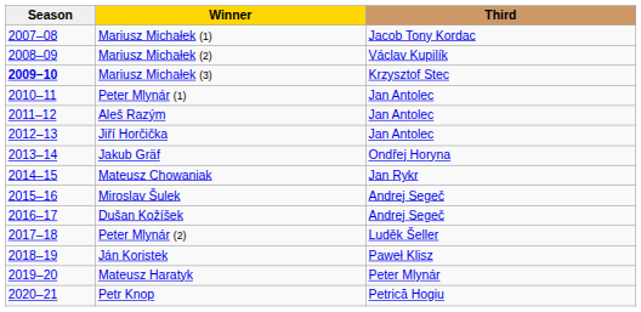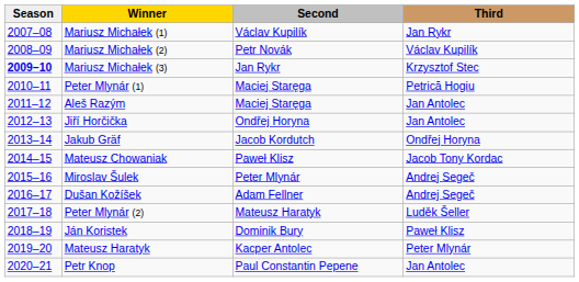 <table class="wikitable sortable" width="800">
 <tr>
 <th style="width:10%; background:#efefef;">Season</th>
 <th style="width:30%; background:gold">Winner</th>
+<th style="width:30%; background:silver">Second</th>
 <th style="width:30%; background:#CC9966">Third</th>
 </tr>
 <tr>
 <td><a href='#'>2007–08</a></td>
 <td> <a href='#'>Mariusz Michałek</a> <small>(1)</small></td>
-<td> <a href='#'>Jacob Tony Kordac</a></td>
+<td> <a href='#'>Václav Kupilík</a></td>
+<td> <a href='#'>Jan Rykr</a></td>
 </tr>
 <tr>
 <td><a href='#'>2008–09</a></td>
 <td> <a href='#'>Mariusz Michałek</a> <small>(2)</small></td>
+<td> <a href='#'>Petr Novák</a></td>
 <td> <a href='#'>Václav Kupilík</a></td>
 </tr>
 <tr>
 <td><strong><a href='#'>2009–10</a></strong></td>
 <td> <a href='#'>Mariusz Michałek</a> <small>(3)</small></td>
+<td> <a href='#'>Jan Rykr</a></td>
 <td> <a href='#'>Krzysztof Stec</a></td>
 </tr>
 <tr>
 <td><a href='#'>2010–11</a></td>
 <td> <a href='#'>Peter Mlynár</a> <small>(1)</small></td>
-<td> <a href='#'>Jan Antolec</a></td>
+<td> <a href='#'>Maciej Staręga</a></td>
+<td> <a href='#'>Petrică Hogiu</a></td>
 </tr>
 <tr>
 <td><a href='#'>2011–12</a></td>
 <td> <a href='#'>Aleš Razým</a></td>
+<td> <a href='#'>Maciej Staręga</a></td>
 <td> <a href='#'>Jan Antolec</a></td>
 </tr>
 <tr>
 <td><a href='#'>2012–13</a></td>
 <td> <a href='#'>Jiří Horčička</a></td>
+<td> <a href='#'>Ondřej Horyna</a></td>
 <td> <a href='#'>Jan Antolec</a></td>
 </tr>
 <tr>
 <td><a href='#'>2013–14</a></td>
 <td> <a href='#'>Jakub Gräf</a></td>
+<td> <a href='#'>Jacob Kordutch</a></td>
 <td> <a href='#'>Ondřej Horyna</a></td>
 </tr>
 <tr>
 <td><a href='#'>2014–15</a></td>
 <td> <a href='#'>Mateusz Chowaniak</a></td>
-<td> <a href='#'>Jan Rykr</a></td>
+<td> <a href='#'>Paweł Klisz</a></td>
+<td> <a href='#'>Jacob Tony Kordac</a></td>
 </tr>
 <tr>
 <td><a href='#'>2015–16</a></td>
 <td> <a href='#'>Miroslav Šulek</a></td>
+<td> <a href='#'>Peter Mlynár</a></td>
 <td> <a href='#'>Andrej Segeč</a></td>
 </tr>
 <tr>
 <td><a href='#'>2016–17</a></td>
 <td> <a href='#'>Dušan Kožíšek</a></td>
+<td> <a href='#'>Adam Fellner</a></td>
 <td> <a href='#'>Andrej Segeč</a></td>
 </tr>
 <tr>
 <td><a href='#'>2017–18</a></td>
 <td> <a href='#'>Peter Mlynár</a> <small>(2)</small></td>
+<td> <a href='#'>Mateusz Haratyk</a></td>
 <td> <a href='#'>Luděk Šeller</a></td>
 </tr>
 <tr>
 <td><a href='#'>2018–19</a></td>
 <td> <a href='#'>Ján Koristek</a></td>
+<td> <a href='#'>Dominik Bury</a></td>
 <td> <a href='#'>Paweł Klisz</a></td>
 </tr>
 <tr>
 <td><a href='#'>2019–20</a></td>
 <td> <a href='#'>Mateusz Haratyk</a></td>
+<td> <a href='#'>Kacper Antolec</a></td>
 <td> <a href='#'>Peter Mlynár</a></td>
 </tr>
 <tr>
 <td><a href='#'>2020–21</a></td>
 <td> <a href='#'>Petr Knop</a></td>
-<td> <a href='#'>Petrică Hogiu</a></td>
+<td> <a href='#'>Paul Constantin Pepene</a></td>
+<td> <a href='#'>Jan Antolec</a></td>
 </tr>
 </table>
